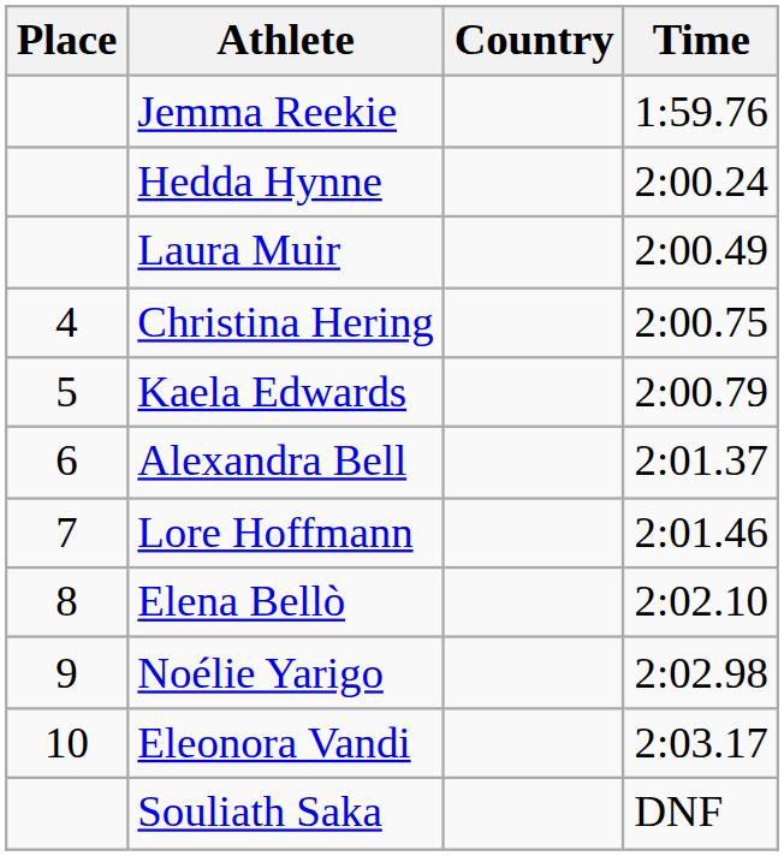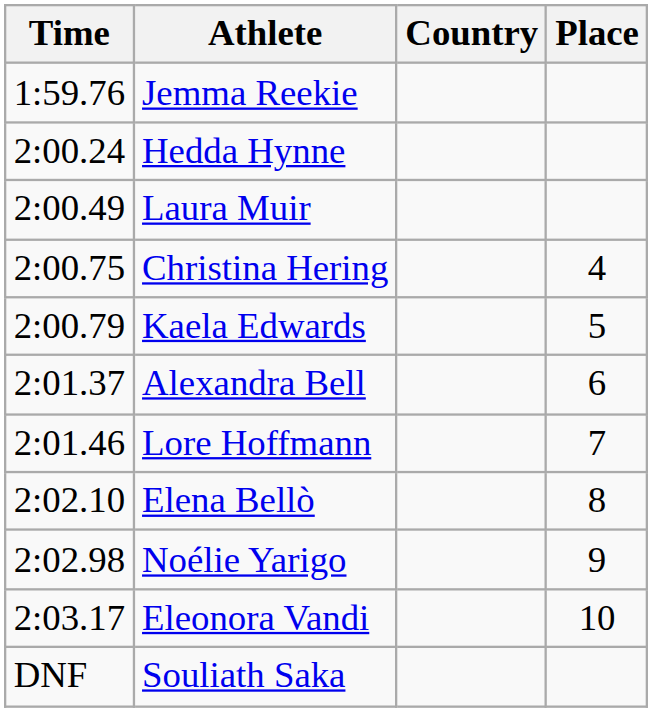 <table class="wikitable mw-datatable sortable">
 <tr>
-<th>Place</th>
+<th>Time</th>
 <th>Athlete</th>
 <th>Country</th>
-<th>Time</th>
+<th>Place</th>
 </tr>
 <tr>
-<td align=center></td>
+<td>1:59.76</td>
 <td><a href='#'>Jemma Reekie</a></td>
 <td></td>
-<td>1:59.76</td>
+<td align=center></td>
 </tr>
 <tr>
-<td align=center></td>
+<td>2:00.24</td>
 <td><a href='#'>Hedda Hynne</a></td>
 <td></td>
-<td>2:00.24</td>
+<td align=center></td>
 </tr>
 <tr>
-<td align=center></td>
+<td>2:00.49</td>
 <td><a href='#'>Laura Muir</a></td>
 <td></td>
-<td>2:00.49</td>
+<td align=center></td>
 </tr>
 <tr>
-<td align=center>4</td>
+<td>2:00.75</td>
 <td><a href='#'>Christina Hering</a></td>
 <td></td>
-<td>2:00.75</td>
+<td align=center>4</td>
 </tr>
 <tr>
-<td align=center>5</td>
+<td>2:00.79</td>
 <td><a href='#'>Kaela Edwards</a></td>
 <td></td>
-<td>2:00.79</td>
+<td align=center>5</td>
 </tr>
 <tr>
-<td align=center>6</td>
+<td>2:01.37</td>
 <td><a href='#'>Alexandra Bell</a></td>
 <td></td>
-<td>2:01.37</td>
+<td align=center>6</td>
 </tr>
 <tr>
-<td align=center>7</td>
+<td>2:01.46</td>
 <td><a href='#'>Lore Hoffmann</a></td>
 <td></td>
-<td>2:01.46</td>
+<td align=center>7</td>
 </tr>
 <tr>
-<td align=center>8</td>
+<td>2:02.10</td>
 <td><a href='#'>Elena Bellò</a></td>
 <td></td>
-<td>2:02.10</td>
+<td align=center>8</td>
 </tr>
 <tr>
-<td align=center>9</td>
+<td>2:02.98</td>
 <td><a href='#'>Noélie Yarigo</a></td>
 <td></td>
-<td>2:02.98</td>
+<td align=center>9</td>
 </tr>
 <tr>
-<td align=center>10</td>
+<td>2:03.17</td>
 <td><a href='#'>Eleonora Vandi</a></td>
 <td></td>
-<td>2:03.17</td>
+<td align=center>10</td>
 </tr>
 <tr>
-<td align=center></td>
+<td>DNF</td>
 <td><a href='#'>Souliath Saka</a></td>
 <td></td>
-<td>DNF</td>
+<td align=center></td>
 </tr>
 </table>
